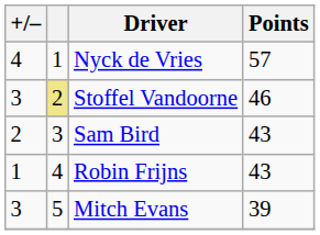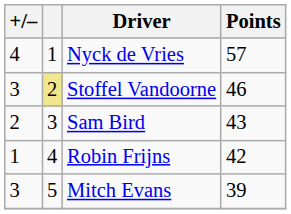 <table class="wikitable" style="font-size: 85%">
 <tr>
 <th scope="col">+/–</th>
 <th scope="col"></th>
 <th scope="col">Driver</th>
 <th scope="col">Points</th>
 </tr>
 <tr>
 <td align="left"> 4</td>
 <td align="center">1</td>
 <td> <a href='#'>Nyck de Vries</a></td>
 <td align="left">57</td>
 </tr>
 <tr>
 <td align="left"> 3</td>
 <td align="center" style="background: khaki;">2</td>
 <td> <a href='#'>Stoffel Vandoorne</a></td>
 <td align="left">46</td>
 </tr>
 <tr>
 <td align="left"> 2</td>
 <td align="center">3</td>
 <td> <a href='#'>Sam Bird</a></td>
 <td align="left">43</td>
 </tr>
 <tr>
 <td align="left"> 1</td>
 <td align="center">4</td>
 <td> <a href='#'>Robin Frijns</a></td>
-<td align="left">43</td>
+<td align="left">42</td>
 </tr>
 <tr>
 <td align="left"> 3</td>
 <td align="center">5</td>
 <td> <a href='#'>Mitch Evans</a></td>
 <td align="left">39</td>
 </tr>
 <tr>
 </tr>
 </table>
